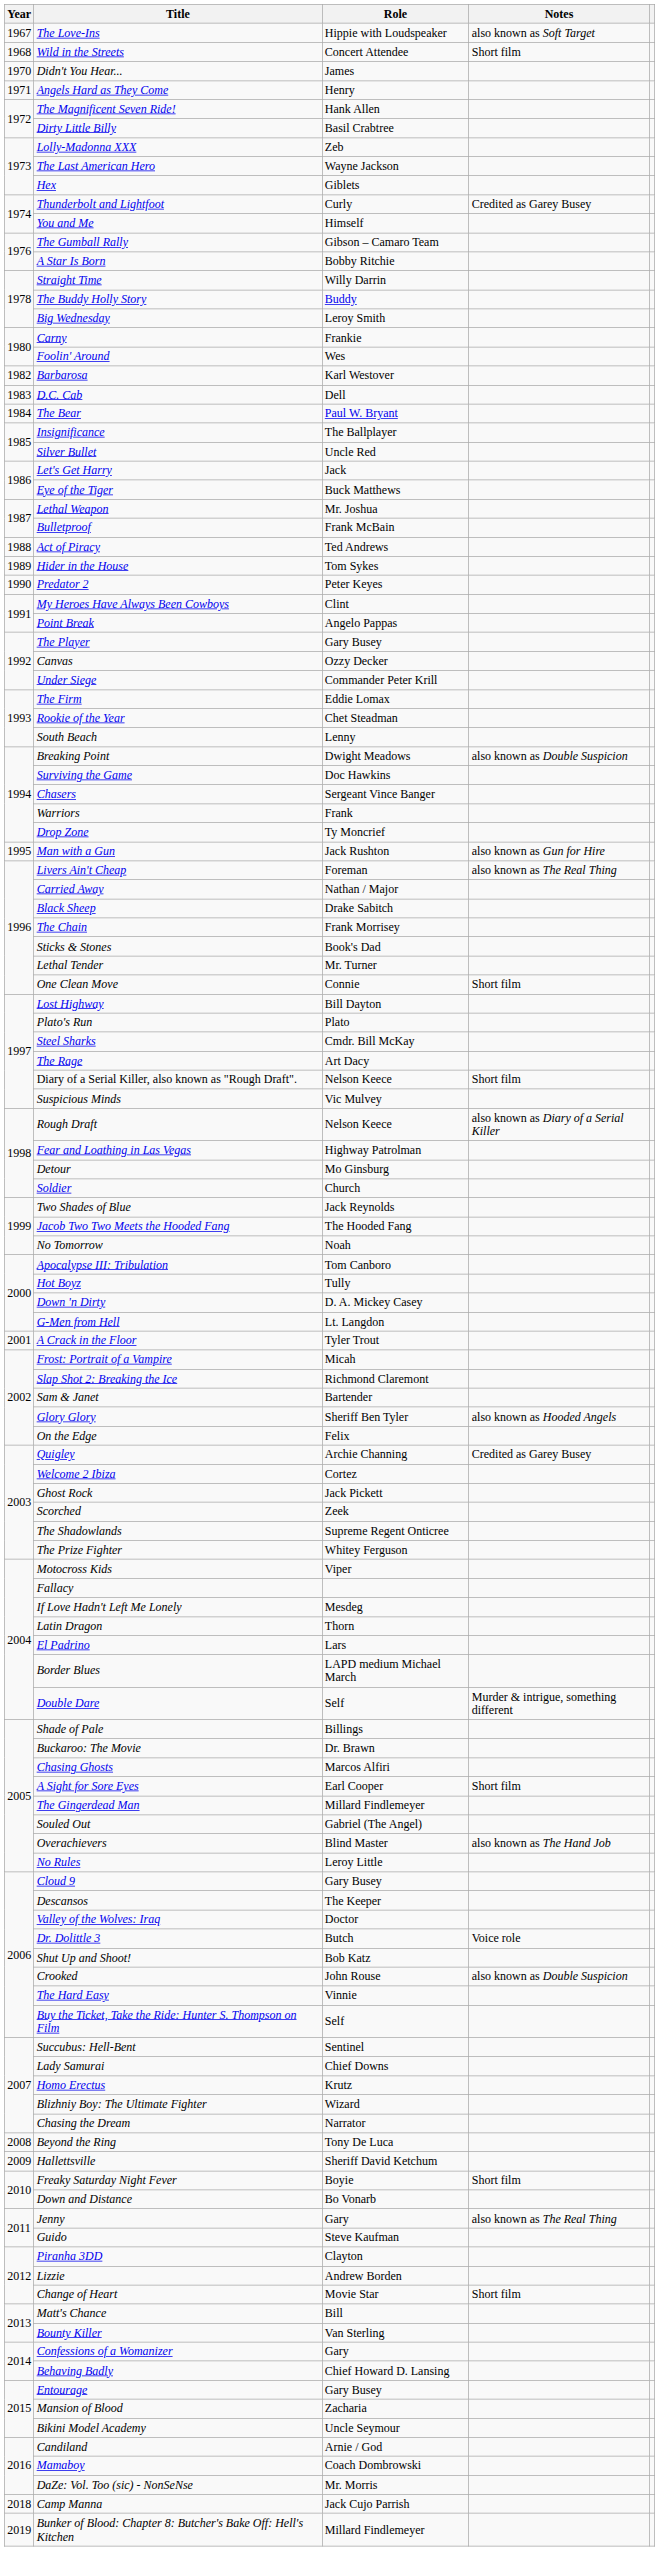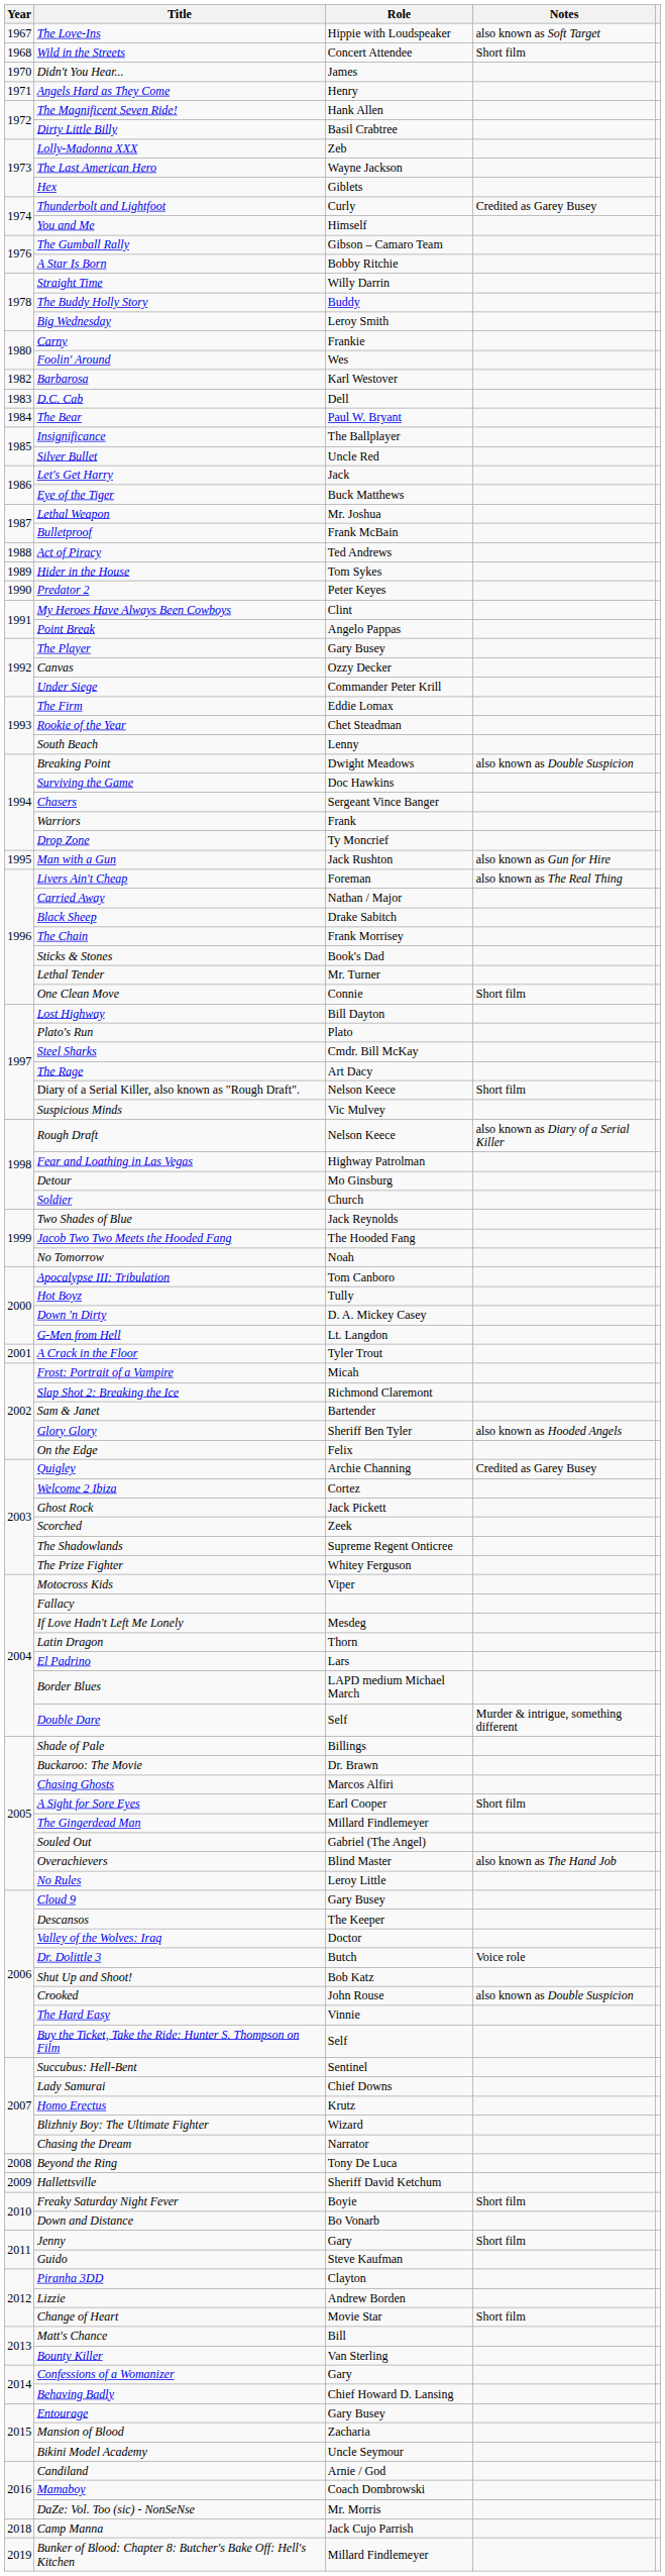 <table class="wikitable plainrowheaders sortable">
 <tr>
 <th>Year</th>
 <th>Title</th>
 <th>Role</th>
 <th class=unsortable>Notes</th>
 <th class=unsortable></th>
 </tr>
 <tr>
 <td>1967</td>
 <td><em><a href='#'>The Love-Ins</a></em></td>
 <td>Hippie with Loudspeaker</td>
 <td>also known as <em>Soft Target</em></td>
 <td></td>
 </tr>
 <tr>
 <td>1968</td>
 <td><em><a href='#'>Wild in the Streets</a></em></td>
 <td>Concert Attendee</td>
 <td>Short film</td>
 <td></td>
 </tr>
 <tr>
 <td>1970</td>
 <td><em>Didn't You Hear...</em></td>
 <td>James</td>
 <td></td>
 <td></td>
 </tr>
 <tr>
 <td>1971</td>
 <td><em><a href='#'>Angels Hard as They Come</a></em></td>
 <td>Henry</td>
 <td></td>
 <td></td>
 </tr>
 <tr>
 <td rowspan=2>1972</td>
 <td><em><a href='#'>The Magnificent Seven Ride!</a></em></td>
 <td>Hank Allen</td>
 <td></td>
 <td></td>
 </tr>
 <tr>
 <td><em><a href='#'>Dirty Little Billy</a></em></td>
 <td>Basil Crabtree</td>
 <td></td>
 <td></td>
 </tr>
 <tr>
 <td rowspan=3>1973</td>
 <td><em><a href='#'>Lolly-Madonna XXX</a></em></td>
 <td>Zeb</td>
 <td></td>
 <td></td>
 </tr>
 <tr>
 <td><em><a href='#'>The Last American Hero</a></em></td>
 <td>Wayne Jackson</td>
 <td></td>
 <td></td>
 </tr>
 <tr>
 <td><em><a href='#'>Hex</a></em></td>
 <td>Giblets</td>
 <td></td>
 <td></td>
 </tr>
 <tr>
 <td rowspan=2>1974</td>
 <td><em><a href='#'>Thunderbolt and Lightfoot</a></em></td>
 <td>Curly</td>
 <td>Credited as Garey Busey</td>
 <td></td>
 </tr>
 <tr>
 <td><em><a href='#'>You and Me</a></em></td>
 <td>Himself</td>
 <td></td>
 <td></td>
 </tr>
 <tr>
 <td rowspan=2>1976</td>
 <td><em><a href='#'>The Gumball Rally</a></em></td>
 <td>Gibson – Camaro Team</td>
 <td></td>
 <td></td>
 </tr>
 <tr>
 <td><em><a href='#'>A Star Is Born</a></em></td>
 <td>Bobby Ritchie</td>
 <td></td>
 <td></td>
 </tr>
 <tr>
 <td rowspan=3>1978</td>
 <td><em><a href='#'>Straight Time</a></em></td>
 <td>Willy Darrin</td>
 <td></td>
 <td></td>
 </tr>
 <tr>
 <td><em><a href='#'>The Buddy Holly Story</a></em></td>
 <td><a href='#'>Buddy</a></td>
 <td></td>
 <td></td>
 </tr>
 <tr>
 <td><em><a href='#'>Big Wednesday</a></em></td>
 <td>Leroy Smith</td>
 <td></td>
 <td></td>
 </tr>
 <tr>
 <td rowspan=2>1980</td>
 <td><em><a href='#'>Carny</a></em></td>
 <td>Frankie</td>
 <td></td>
 <td></td>
 </tr>
 <tr>
 <td><em><a href='#'>Foolin' Around</a></em></td>
 <td>Wes</td>
 <td></td>
 <td></td>
 </tr>
 <tr>
 <td>1982</td>
 <td><em><a href='#'>Barbarosa</a></em></td>
 <td>Karl Westover</td>
 <td></td>
 <td></td>
 </tr>
 <tr>
 <td>1983</td>
 <td><em><a href='#'>D.C. Cab</a></em></td>
 <td>Dell</td>
 <td></td>
 <td></td>
 </tr>
 <tr>
 <td>1984</td>
 <td><em><a href='#'>The Bear</a></em></td>
 <td><a href='#'>Paul W. Bryant</a></td>
 <td></td>
 <td></td>
 </tr>
 <tr>
 <td rowspan=2>1985</td>
 <td><em><a href='#'>Insignificance</a></em></td>
 <td>The Ballplayer</td>
 <td></td>
 <td></td>
 </tr>
 <tr>
 <td><em><a href='#'>Silver Bullet</a></em></td>
 <td>Uncle Red</td>
 <td></td>
 <td></td>
 </tr>
 <tr>
 <td rowspan=2>1986</td>
 <td><em><a href='#'>Let's Get Harry</a></em></td>
 <td>Jack</td>
 <td></td>
 <td></td>
 </tr>
 <tr>
 <td><em><a href='#'>Eye of the Tiger</a></em></td>
 <td>Buck Matthews</td>
 <td></td>
 <td></td>
 </tr>
 <tr>
 <td rowspan=2>1987</td>
 <td><em><a href='#'>Lethal Weapon</a></em></td>
 <td>Mr. Joshua</td>
 <td></td>
 <td></td>
 </tr>
 <tr>
 <td><em><a href='#'>Bulletproof</a></em></td>
 <td>Frank McBain</td>
 <td></td>
 <td></td>
 </tr>
 <tr>
 <td>1988</td>
 <td><em><a href='#'>Act of Piracy</a></em></td>
 <td>Ted Andrews</td>
 <td></td>
 <td></td>
 </tr>
 <tr>
 <td>1989</td>
 <td><em><a href='#'>Hider in the House</a></em></td>
 <td>Tom Sykes</td>
 <td></td>
 <td></td>
 </tr>
 <tr>
 <td>1990</td>
 <td><em><a href='#'>Predator 2</a></em></td>
 <td>Peter Keyes</td>
 <td></td>
 <td></td>
 </tr>
 <tr>
 <td rowspan=2>1991</td>
 <td><em><a href='#'>My Heroes Have Always Been Cowboys</a></em></td>
 <td>Clint</td>
 <td></td>
 <td></td>
 </tr>
 <tr>
 <td><em><a href='#'>Point Break</a></em></td>
 <td>Angelo Pappas</td>
 <td></td>
 <td></td>
 </tr>
 <tr>
 <td rowspan=3>1992</td>
 <td><em><a href='#'>The Player</a></em></td>
 <td>Gary Busey</td>
 <td></td>
 <td></td>
 </tr>
 <tr>
 <td><em>Canvas</em></td>
 <td>Ozzy Decker</td>
 <td></td>
 <td></td>
 </tr>
 <tr>
 <td><em><a href='#'>Under Siege</a></em></td>
 <td>Commander Peter Krill</td>
 <td></td>
 <td></td>
 </tr>
 <tr>
 <td rowspan=3>1993</td>
 <td><em><a href='#'>The Firm</a></em></td>
 <td>Eddie Lomax</td>
 <td></td>
 <td></td>
 </tr>
 <tr>
 <td><em><a href='#'>Rookie of the Year</a></em></td>
 <td>Chet Steadman</td>
 <td></td>
 <td></td>
 </tr>
 <tr>
 <td><em>South Beach</em></td>
 <td>Lenny</td>
 <td></td>
 <td></td>
 </tr>
 <tr>
 <td rowspan=5>1994</td>
 <td><em>Breaking Point</em></td>
 <td>Dwight Meadows</td>
 <td>also known as <em>Double Suspicion</em></td>
 <td></td>
 </tr>
 <tr>
 <td><em><a href='#'>Surviving the Game</a></em></td>
 <td>Doc Hawkins</td>
 <td></td>
 <td></td>
 </tr>
 <tr>
 <td><em><a href='#'>Chasers</a></em></td>
 <td>Sergeant Vince Banger</td>
 <td></td>
 <td></td>
 </tr>
 <tr>
 <td><em>Warriors</em></td>
 <td>Frank</td>
 <td></td>
 <td></td>
 </tr>
 <tr>
 <td><em><a href='#'>Drop Zone</a></em></td>
 <td>Ty Moncrief</td>
 <td></td>
 <td></td>
 </tr>
 <tr>
 <td>1995</td>
 <td><em><a href='#'>Man with a Gun</a></em></td>
 <td>Jack Rushton</td>
 <td>also known as <em>Gun for Hire</em></td>
 <td></td>
 </tr>
 <tr>
 <td rowspan=7>1996</td>
 <td><em><a href='#'>Livers Ain't Cheap</a></em></td>
 <td>Foreman</td>
 <td>also known as <em>The Real Thing</em></td>
 <td></td>
 </tr>
 <tr>
 <td><em><a href='#'>Carried Away</a></em></td>
 <td>Nathan / Major</td>
 <td></td>
 <td></td>
 </tr>
 <tr>
 <td><em><a href='#'>Black Sheep</a></em></td>
 <td>Drake Sabitch</td>
 <td></td>
 <td></td>
 </tr>
 <tr>
 <td><em><a href='#'>The Chain</a></em></td>
 <td>Frank Morrisey</td>
 <td></td>
 <td></td>
 </tr>
 <tr>
 <td><em>Sticks & Stones</em></td>
 <td>Book's Dad</td>
 <td></td>
 <td></td>
 </tr>
 <tr>
 <td><em>Lethal Tender</em></td>
 <td>Mr. Turner</td>
 <td></td>
 <td></td>
 </tr>
 <tr>
 <td><em>One Clean Move</em></td>
 <td>Connie</td>
 <td>Short film</td>
 <td></td>
 </tr>
 <tr>
 <td rowspan="6">1997</td>
 <td><em><a href='#'>Lost Highway</a></em></td>
 <td>Bill Dayton</td>
 <td></td>
 <td></td>
 </tr>
 <tr>
 <td><em>Plato's Run</em></td>
 <td>Plato</td>
 <td></td>
 <td></td>
 </tr>
 <tr>
 <td><em><a href='#'>Steel Sharks</a></em></td>
 <td>Cmdr. Bill McKay</td>
 <td></td>
 <td></td>
 </tr>
 <tr>
 <td><em><a href='#'>The Rage</a></em></td>
 <td>Art Dacy</td>
 <td></td>
 <td></td>
 </tr>
 <tr>
 <td>Diary of a Serial Killer, also known as "Rough Draft".</td>
 <td>Nelson Keece</td>
 <td>Short film</td>
 <td></td>
 </tr>
 <tr>
 <td><em>Suspicious Minds</em></td>
 <td>Vic Mulvey</td>
 <td></td>
 <td></td>
 </tr>
 <tr>
 <td rowspan=4>1998</td>
 <td><em>Rough Draft</em></td>
 <td>Nelson Keece</td>
 <td>also known as <em>Diary of a Serial Killer</em></td>
 <td></td>
 </tr>
 <tr>
 <td><em><a href='#'>Fear and Loathing in Las Vegas</a></em></td>
 <td>Highway Patrolman</td>
 <td></td>
 <td></td>
 </tr>
 <tr>
 <td><em>Detour</em></td>
 <td>Mo Ginsburg</td>
 <td></td>
 <td></td>
 </tr>
 <tr>
 <td><em><a href='#'>Soldier</a></em></td>
 <td>Church</td>
 <td></td>
 <td></td>
 </tr>
 <tr>
 <td rowspan=3>1999</td>
 <td><em>Two Shades of Blue</em></td>
 <td>Jack Reynolds</td>
 <td></td>
 <td></td>
 </tr>
 <tr>
 <td><em><a href='#'>Jacob Two Two Meets the Hooded Fang</a></em></td>
 <td>The Hooded Fang</td>
 <td></td>
 <td></td>
 </tr>
 <tr>
 <td><em>No Tomorrow</em></td>
 <td>Noah</td>
 <td></td>
 <td></td>
 </tr>
 <tr>
 <td rowspan=4>2000</td>
 <td><em><a href='#'>Apocalypse III: Tribulation</a></em></td>
 <td>Tom Canboro</td>
 <td></td>
 <td></td>
 </tr>
 <tr>
 <td><em><a href='#'>Hot Boyz</a></em></td>
 <td>Tully</td>
 <td></td>
 <td></td>
 </tr>
 <tr>
 <td><em><a href='#'>Down 'n Dirty</a></em></td>
 <td>D. A. Mickey Casey</td>
 <td></td>
 <td></td>
 </tr>
 <tr>
 <td><em><a href='#'>G-Men from Hell</a></em></td>
 <td>Lt. Langdon</td>
 <td></td>
 <td></td>
 </tr>
 <tr>
 <td>2001</td>
 <td><em><a href='#'>A Crack in the Floor</a></em></td>
 <td>Tyler Trout</td>
 <td></td>
 <td></td>
 </tr>
 <tr>
 <td rowspan="5">2002</td>
 <td><em><a href='#'>Frost: Portrait of a Vampire</a></em></td>
 <td>Micah</td>
 <td></td>
 <td></td>
 </tr>
 <tr>
 <td><em><a href='#'>Slap Shot 2: Breaking the Ice</a></em></td>
 <td>Richmond Claremont</td>
 <td></td>
 <td></td>
 </tr>
 <tr>
 <td><em>Sam & Janet</em></td>
 <td>Bartender</td>
 <td></td>
 <td></td>
 </tr>
 <tr>
 <td><em><a href='#'>Glory Glory</a></em></td>
 <td>Sheriff Ben Tyler</td>
 <td>also known as <em>Hooded Angels</em></td>
 <td></td>
 </tr>
 <tr>
 <td><em>On the Edge</em></td>
 <td>Felix</td>
 <td></td>
 <td></td>
 </tr>
 <tr>
 <td rowspan="6">2003</td>
 <td><em><a href='#'>Quigley</a></em></td>
 <td>Archie Channing</td>
 <td>Credited as Garey Busey</td>
 <td></td>
 </tr>
 <tr>
 <td><em><a href='#'>Welcome 2 Ibiza</a></em></td>
 <td>Cortez</td>
 <td></td>
 <td></td>
 </tr>
 <tr>
 <td><em>Ghost Rock</em></td>
 <td>Jack Pickett</td>
 <td></td>
 <td></td>
 </tr>
 <tr>
 <td><em>Scorched</em></td>
 <td>Zeek</td>
 <td></td>
 <td></td>
 </tr>
 <tr>
 <td><em>The Shadowlands</em></td>
 <td>Supreme Regent Onticree</td>
 <td></td>
 <td></td>
 </tr>
 <tr>
 <td><em>The Prize Fighter</em></td>
 <td>Whitey Ferguson</td>
 <td></td>
 <td></td>
 </tr>
 <tr>
 <td rowspan=7>2004</td>
 <td><em>Motocross Kids</em></td>
 <td>Viper</td>
 <td></td>
 <td></td>
 </tr>
 <tr>
 <td><em>Fallacy</em></td>
 <td></td>
 <td></td>
 <td></td>
 </tr>
 <tr>
 <td><em>If Love Hadn't Left Me Lonely</em></td>
 <td>Mesdeg</td>
 <td></td>
 <td></td>
 </tr>
 <tr>
 <td><em>Latin Dragon</em></td>
 <td>Thorn</td>
 <td></td>
 <td></td>
 </tr>
 <tr>
 <td><em><a href='#'>El Padrino</a></em></td>
 <td>Lars</td>
 <td></td>
 <td></td>
 </tr>
 <tr>
 <td><em>Border Blues</em></td>
 <td>LAPD medium Michael March</td>
 <td></td>
 <td></td>
 </tr>
 <tr>
 <td><em><a href='#'>Double Dare</a></em></td>
 <td>Self</td>
 <td>Murder & intrigue, something different</td>
 <td></td>
 </tr>
 <tr>
 <td rowspan=8>2005</td>
 <td><em>Shade of Pale</em></td>
 <td>Billings</td>
 <td></td>
 <td></td>
 </tr>
 <tr>
 <td><em>Buckaroo: The Movie</em></td>
 <td>Dr. Brawn</td>
 <td></td>
 <td></td>
 </tr>
 <tr>
 <td><em><a href='#'>Chasing Ghosts</a></em></td>
 <td>Marcos Alfiri</td>
 <td></td>
 <td></td>
 </tr>
 <tr>
 <td><em><a href='#'>A Sight for Sore Eyes</a></em></td>
 <td>Earl Cooper</td>
 <td>Short film</td>
 <td></td>
 </tr>
 <tr>
 <td><em><a href='#'>The Gingerdead Man</a></em></td>
 <td>Millard Findlemeyer</td>
 <td></td>
 <td></td>
 </tr>
 <tr>
 <td><em>Souled Out</em></td>
 <td>Gabriel (The Angel)</td>
 <td></td>
 <td></td>
 </tr>
 <tr>
 <td><em>Overachievers</em></td>
 <td>Blind Master</td>
 <td>also known as <em>The Hand Job</em></td>
 <td></td>
 </tr>
 <tr>
 <td><em><a href='#'>No Rules</a></em></td>
 <td>Leroy Little</td>
 <td></td>
 <td></td>
 </tr>
 <tr>
 <td rowspan=8>2006</td>
 <td><em><a href='#'>Cloud 9</a></em></td>
 <td>Gary Busey</td>
 <td></td>
 <td></td>
 </tr>
 <tr>
 <td><em>Descansos</em></td>
 <td>The Keeper</td>
 <td></td>
 <td></td>
 </tr>
 <tr>
 <td><em><a href='#'>Valley of the Wolves: Iraq</a></em></td>
 <td>Doctor</td>
 <td></td>
 <td></td>
 </tr>
 <tr>
 <td><em><a href='#'>Dr. Dolittle 3</a></em></td>
 <td>Butch</td>
 <td>Voice role</td>
 <td></td>
 </tr>
 <tr>
 <td><em>Shut Up and Shoot!</em></td>
 <td>Bob Katz</td>
 <td></td>
 <td></td>
 </tr>
 <tr>
 <td><em>Crooked</em></td>
 <td>John Rouse</td>
 <td>also known as <em>Double Suspicion</em></td>
 <td></td>
 </tr>
 <tr>
 <td><em><a href='#'>The Hard Easy</a></em></td>
 <td>Vinnie</td>
 <td></td>
 <td></td>
 </tr>
 <tr>
 <td><em><a href='#'>Buy the Ticket, Take the Ride: Hunter S. Thompson on Film</a></em></td>
 <td>Self</td>
 <td></td>
 <td></td>
 </tr>
 <tr>
 <td rowspan=5>2007</td>
 <td><em>Succubus: Hell-Bent</em></td>
 <td>Sentinel</td>
 <td></td>
 <td></td>
 </tr>
 <tr>
 <td><em>Lady Samurai</em></td>
 <td>Chief Downs</td>
 <td></td>
 <td></td>
 </tr>
 <tr>
 <td><em><a href='#'>Homo Erectus</a></em></td>
 <td>Krutz</td>
 <td></td>
 <td></td>
 </tr>
 <tr>
 <td><em>Blizhniy Boy: The Ultimate Fighter</em></td>
 <td>Wizard</td>
 <td></td>
 <td></td>
 </tr>
 <tr>
 <td><em>Chasing the Dream</em></td>
 <td>Narrator</td>
 <td></td>
 <td></td>
 </tr>
 <tr>
 <td>2008</td>
 <td><em>Beyond the Ring</em></td>
 <td>Tony De Luca</td>
 <td></td>
 <td></td>
 </tr>
 <tr>
 <td>2009</td>
 <td><em>Hallettsville</em></td>
 <td>Sheriff David Ketchum</td>
 <td></td>
 <td></td>
 </tr>
 <tr>
 <td rowspan=2>2010</td>
 <td><em>Freaky Saturday Night Fever</em></td>
 <td>Boyie</td>
 <td>Short film</td>
 <td></td>
 </tr>
 <tr>
 <td><em>Down and Distance</em></td>
 <td>Bo Vonarb</td>
 <td></td>
 <td></td>
 </tr>
 <tr>
 <td rowspan=2>2011</td>
 <td><em>Jenny</em></td>
 <td>Gary</td>
-<td>also known as <em>The Real Thing</em></td>
+<td>Short film</td>
 <td></td>
 </tr>
 <tr>
 <td><em>Guido</em></td>
 <td>Steve Kaufman</td>
 <td></td>
 <td></td>
 </tr>
 <tr>
 <td rowspan=3>2012</td>
 <td><em><a href='#'>Piranha 3DD</a></em></td>
 <td>Clayton</td>
 <td></td>
 <td></td>
 </tr>
 <tr>
 <td><em>Lizzie</em></td>
 <td>Andrew Borden</td>
 <td></td>
 <td></td>
 </tr>
 <tr>
 <td><em>Change of Heart</em></td>
 <td>Movie Star</td>
 <td>Short film</td>
 <td></td>
 </tr>
 <tr>
 <td rowspan=2>2013</td>
 <td><em>Matt's Chance</em></td>
 <td>Bill</td>
 <td></td>
 <td></td>
 </tr>
 <tr>
 <td><em><a href='#'>Bounty Killer</a></em></td>
 <td>Van Sterling</td>
 <td></td>
 <td></td>
 </tr>
 <tr>
 <td rowspan=2>2014</td>
 <td><em><a href='#'>Confessions of a Womanizer</a></em></td>
 <td>Gary</td>
 <td></td>
 <td></td>
 </tr>
 <tr>
 <td><em><a href='#'>Behaving Badly</a></em></td>
 <td>Chief Howard D. Lansing</td>
 <td></td>
 <td></td>
 </tr>
 <tr>
 <td rowspan=3>2015</td>
 <td><em><a href='#'>Entourage</a></em></td>
 <td>Gary Busey</td>
 <td></td>
 <td></td>
 </tr>
 <tr>
 <td><em>Mansion of Blood</em></td>
 <td>Zacharia</td>
 <td></td>
 <td></td>
 </tr>
 <tr>
 <td><em>Bikini Model Academy</em></td>
 <td>Uncle Seymour</td>
 <td></td>
 <td></td>
 </tr>
 <tr>
 <td rowspan=3>2016</td>
 <td><em>Candiland</em></td>
 <td>Arnie / God</td>
 <td></td>
 <td></td>
 </tr>
 <tr>
 <td><em><a href='#'>Mamaboy</a></em></td>
 <td>Coach Dombrowski</td>
 <td></td>
 <td></td>
 </tr>
 <tr>
 <td><em>DaZe: Vol. Too (sic) - NonSeNse</em></td>
 <td>Mr. Morris</td>
 <td></td>
 <td></td>
 </tr>
 <tr>
 <td>2018</td>
 <td><em>Camp Manna</em></td>
 <td>Jack Cujo Parrish</td>
 <td></td>
 <td></td>
 </tr>
 <tr>
 <td>2019</td>
 <td><em>Bunker of Blood: Chapter 8: Butcher's Bake Off: Hell's Kitchen</em></td>
 <td>Millard Findlemeyer</td>
 <td></td>
 <td></td>
 </tr>
 </table>
